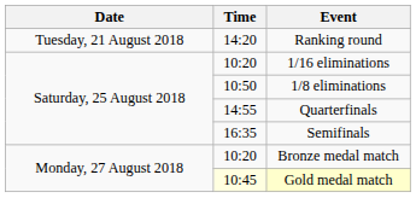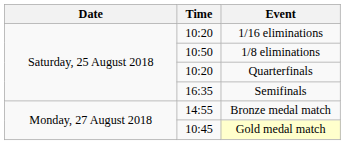 <table class = "wikitable" style="text-align:center;">
 <tr>
 <th width=220>Date</th>
 <th width=50>Time</th>
 <th width=150>Event</th>
-</tr>
-<tr>
-<td>Tuesday, 21 August 2018</td>
-<td>14:20</td>
-<td>Ranking round</td>
 </tr>
 <tr>
 <td rowspan=4>Saturday, 25 August 2018</td>
 <td>10:20</td>
 <td>1/16 eliminations</td>
 </tr>
 <tr>
 <td>10:50</td>
 <td>1/8 eliminations</td>
 </tr>
 <tr>
-<td>14:55</td>
+<td>10:20</td>
 <td>Quarterfinals</td>
 </tr>
 <tr>
 <td>16:35</td>
 <td>Semifinals</td>
 </tr>
 <tr>
 <td rowspan=2>Monday, 27 August 2018</td>
-<td>10:20</td>
+<td>14:55</td>
 <td>Bronze medal match</td>
 </tr>
 <tr>
-<td style="background: lightyellow;">10:45</td>
+<td>10:45</td>
 <td bgcolor=ffffcc>Gold medal match</td>
 </tr>
 </table>
